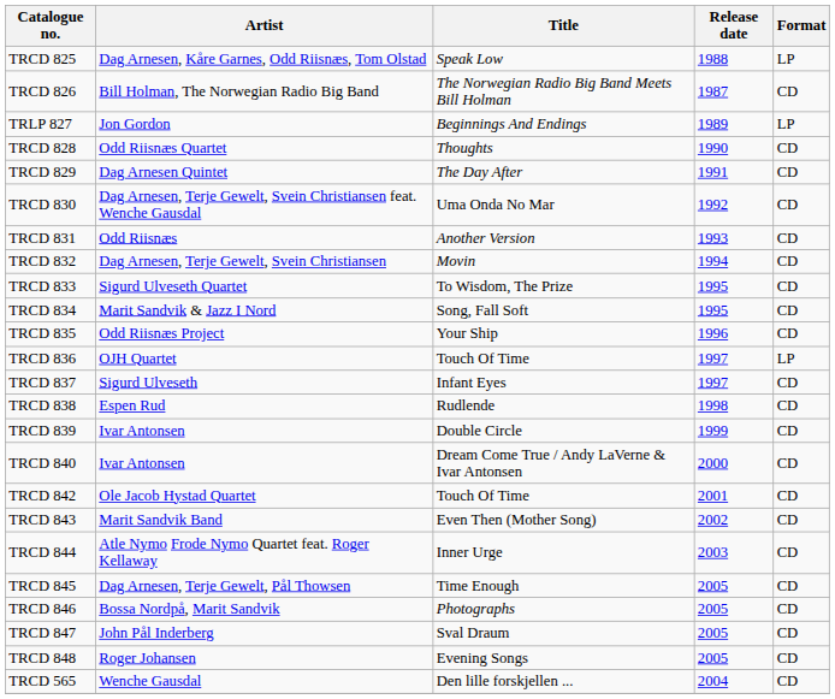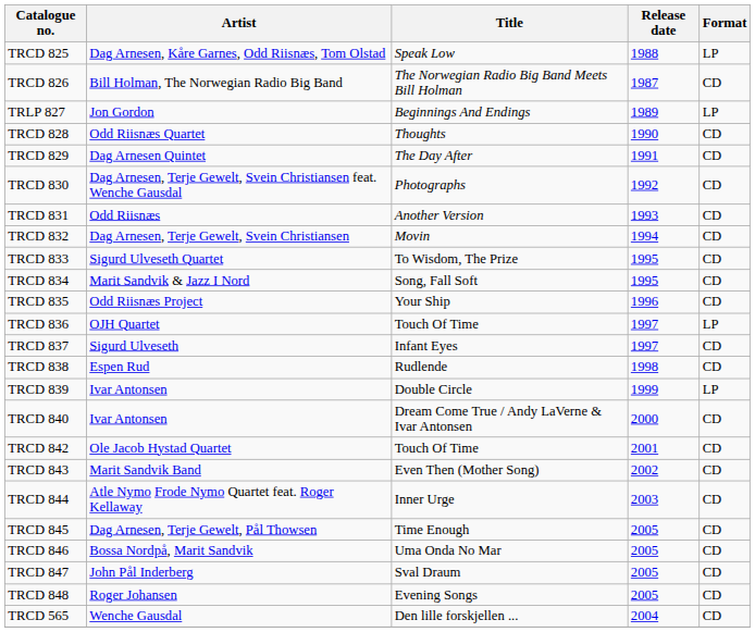 <table class="wikitable">
 <tr>
 <th>Catalogue no.</th>
 <th>Artist</th>
 <th>Title</th>
 <th>Release date</th>
 <th>Format</th>
 </tr>
 <tr>
 <td>TRCD 825</td>
 <td><a href='#'>Dag Arnesen</a>, <a href='#'>Kåre Garnes</a>, <a href='#'>Odd Riisnæs</a>, <a href='#'>Tom Olstad</a></td>
 <td><em>Speak Low</em></td>
 <td><a href='#'>1988</a></td>
 <td>LP</td>
 </tr>
 <tr>
 <td>TRCD 826</td>
 <td><a href='#'>Bill Holman</a>, The Norwegian Radio Big Band</td>
 <td><em>The Norwegian Radio Big Band Meets Bill Holman</em></td>
 <td><a href='#'>1987</a></td>
 <td>CD</td>
 </tr>
 <tr>
 <td>TRLP 827</td>
 <td><a href='#'>Jon Gordon</a></td>
 <td><em>Beginnings And Endings</em></td>
 <td><a href='#'>1989</a></td>
 <td>LP</td>
 </tr>
 <tr>
 <td>TRCD 828</td>
 <td><a href='#'>Odd Riisnæs Quartet</a></td>
 <td><em>Thoughts</em></td>
 <td><a href='#'>1990</a></td>
 <td>CD</td>
 </tr>
 <tr>
 <td>TRCD 829</td>
 <td><a href='#'>Dag Arnesen Quintet</a></td>
 <td><em>The Day After</em></td>
 <td><a href='#'>1991</a></td>
 <td>CD</td>
 </tr>
 <tr>
 <td>TRCD 830</td>
 <td><a href='#'>Dag Arnesen</a>, <a href='#'>Terje Gewelt</a>, <a href='#'>Svein Christiansen</a> feat. <a href='#'>Wenche Gausdal</a></td>
-<td></em>Uma Onda No Mar<em></td>
+<td><em>Photographs</em></td>
 <td><a href='#'>1992</a></td>
 <td>CD</td>
 </tr>
 <tr>
 <td>TRCD 831</td>
 <td><a href='#'>Odd Riisnæs</a></td>
 <td><em>Another Version</em></td>
 <td><a href='#'>1993</a></td>
 <td>CD</td>
 </tr>
 <tr>
 <td>TRCD 832</td>
 <td><a href='#'>Dag Arnesen</a>, <a href='#'>Terje Gewelt</a>, <a href='#'>Svein Christiansen</a></td>
 <td><em>Movin<strong></td>
 <td><a href='#'>1994</a></td>
 <td>CD</td>
 </tr>
 <tr>
 <td>TRCD 833</td>
 <td><a href='#'>Sigurd Ulveseth Quartet</a></td>
 <td></em>To Wisdom, The Prize<em></td>
 <td><a href='#'>1995</a></td>
 <td>CD</td>
 </tr>
 <tr>
 <td>TRCD 834</td>
 <td><a href='#'>Marit Sandvik</a> & <a href='#'>Jazz I Nord</a></td>
 <td></em>Song, Fall Soft<em></td>
 <td><a href='#'>1995</a></td>
 <td>CD</td>
 </tr>
 <tr>
 <td>TRCD 835</td>
 <td><a href='#'>Odd Riisnæs Project</a></td>
 <td></em>	Your Ship<em></td>
 <td><a href='#'>1996</a></td>
 <td>CD</td>
 </tr>
 <tr>
 <td>TRCD 836</td>
 <td><a href='#'>OJH Quartet</a></td>
 <td></em>Touch Of Time<em></td>
 <td><a href='#'>1997</a></td>
 <td>LP</td>
 </tr>
 <tr>
 <td>TRCD 837</td>
 <td><a href='#'>Sigurd Ulveseth</a></td>
 <td></em>Infant Eyes<em></td>
 <td><a href='#'>1997</a></td>
 <td>CD</td>
 </tr>
 <tr>
 <td>TRCD 838</td>
 <td><a href='#'>Espen Rud</a></td>
 <td></em>Rudlende<em></td>
 <td><a href='#'>1998</a></td>
 <td>CD</td>
 </tr>
 <tr>
 <td>TRCD 839</td>
 <td><a href='#'>Ivar Antonsen</a></td>
 <td></em>Double Circle<em></td>
 <td><a href='#'>1999</a></td>
-<td>CD</td>
+<td>LP</td>
 </tr>
 <tr>
 <td>TRCD 840</td>
 <td><a href='#'>Ivar Antonsen</a></td>
 <td></em>Dream Come True / Andy LaVerne & Ivar Antonsen<em></td>
 <td><a href='#'>2000</a></td>
 <td>CD</td>
 </tr>
 <tr>
 <td>TRCD 842</td>
 <td><a href='#'>Ole Jacob Hystad Quartet</a></td>
 <td></em>Touch Of Time<em></td>
 <td><a href='#'>2001</a></td>
 <td>CD</td>
 </tr>
 <tr>
 <td>TRCD 843</td>
 <td><a href='#'>Marit Sandvik Band</a></td>
 <td></em>Even Then (Mother Song)<em></td>
 <td><a href='#'>2002</a></td>
 <td>CD</td>
 </tr>
 <tr>
 <td>TRCD 844</td>
 <td><a href='#'>Atle Nymo</a> <a href='#'>Frode Nymo</a> Quartet feat. <a href='#'>Roger Kellaway</a></td>
 <td></em>Inner Urge<em></td>
 <td><a href='#'>2003</a></td>
 <td>CD</td>
 </tr>
 <tr>
 <td>TRCD 845</td>
 <td><a href='#'>Dag Arnesen</a>, <a href='#'>Terje Gewelt</a>, <a href='#'>Pål Thowsen</a></td>
 <td></em>Time Enough<em></td>
 <td><a href='#'>2005</a></td>
 <td>CD</td>
 </tr>
 <tr>
 <td>TRCD 846</td>
 <td><a href='#'>Bossa Nordpå</a>, <a href='#'>Marit Sandvik</a></td>
-<td><em>Photographs</em></td>
+<td></em>Uma Onda No Mar<em></td>
 <td><a href='#'>2005</a></td>
 <td>CD</td>
 </tr>
 <tr>
 <td>TRCD 847</td>
 <td><a href='#'>John Pål Inderberg</a></td>
 <td></em>Sval Draum<em></td>
 <td><a href='#'>2005</a></td>
 <td>CD</td>
 </tr>
 <tr>
 <td>TRCD 848</td>
 <td><a href='#'>Roger Johansen</a></td>
 <td></em>Evening Songs<em></td>
 <td><a href='#'>2005</a></td>
 <td>CD</td>
 </tr>
 <tr>
 <td>TRCD 565</td>
 <td><a href='#'>Wenche Gausdal</a></td>
 <td></em>Den lille forskjellen ...<em></td>
 <td><a href='#'>2004</a></td>
 <td>CD</td>
 </tr>
 <tr>
 </tr>
 </table>
